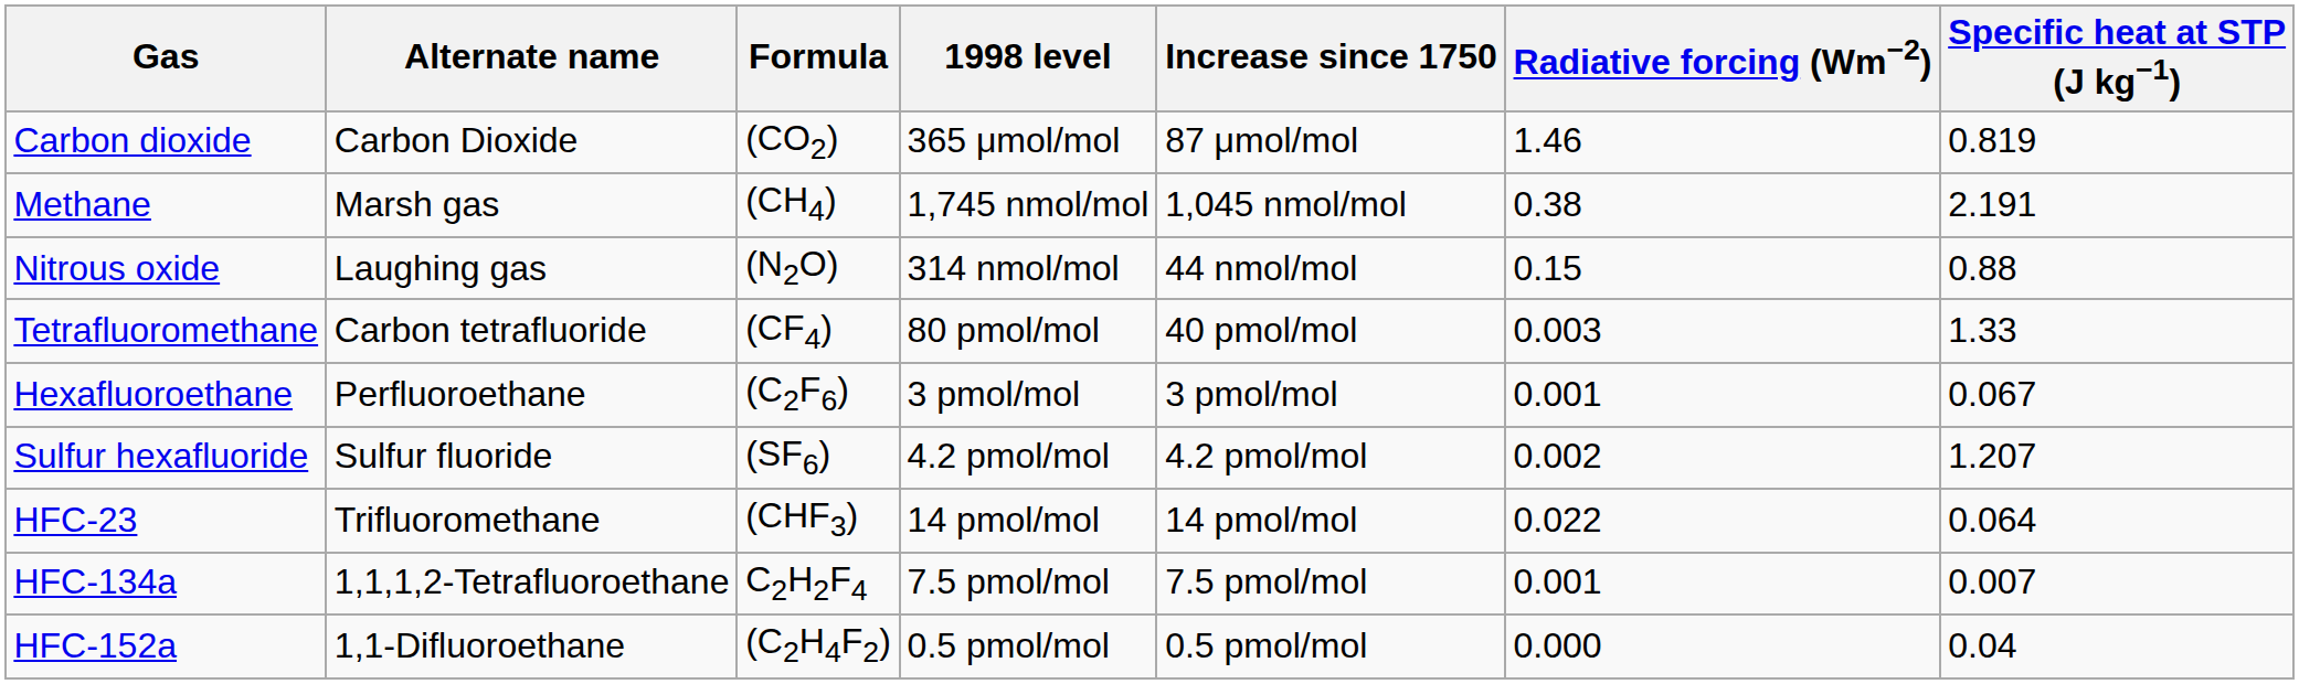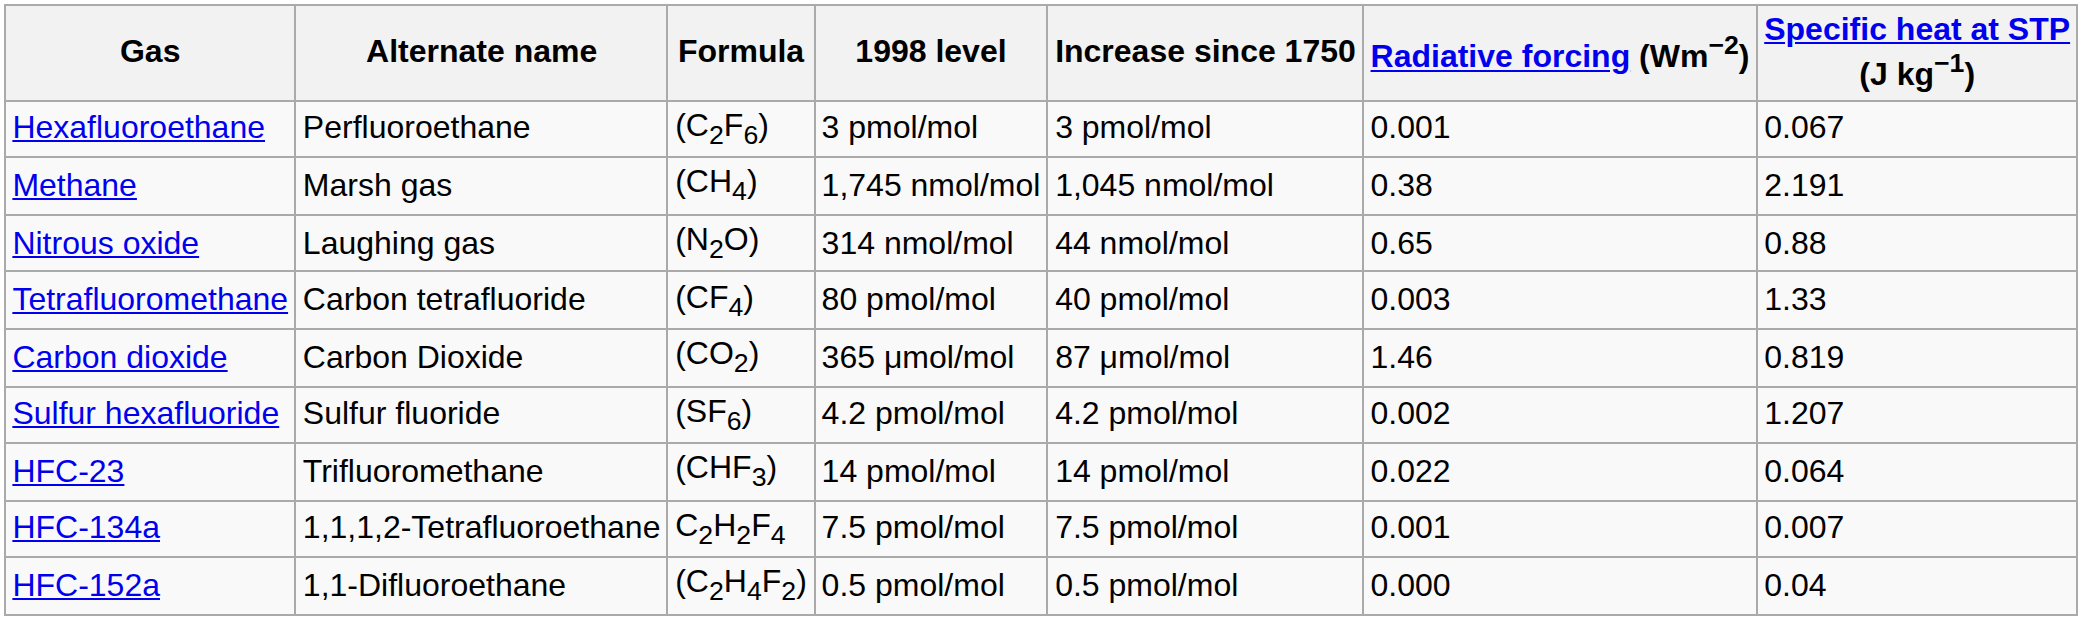 <table class="wikitable">
 <tr>
 <th>Gas</th>
 <th>Alternate name</th>
 <th>Formula</th>
 <th>1998 level</th>
 <th>Increase since 1750</th>
 <th><a href='#'>Radiative forcing</a> (Wm<sup>−2</sup>)</th>
 <th><a href='#'>Specific heat at STP</a><br>(J kg<sup>−1</sup>)</th>
 </tr>
 <tr>
-<td><a href='#'>Carbon dioxide</a></td>
-<td>Carbon Dioxide</td>
-<td>(CO<sub>2</sub>)</td>
-<td>365 μmol/mol</td>
-<td>87 μmol/mol</td>
-<td>1.46</td>
-<td>0.819</td>
+<td><a href='#'>Hexafluoroethane</a></td>
+<td>Perfluoroethane</td>
+<td>(C<sub>2</sub>F<sub>6</sub>)</td>
+<td>3 pmol/mol</td>
+<td>3 pmol/mol</td>
+<td>0.001</td>
+<td>0.067</td>
 </tr>
 <tr>
 <td><a href='#'>Methane</a></td>
 <td>Marsh gas</td>
 <td>(CH<sub>4</sub>)</td>
 <td>1,745 nmol/mol</td>
 <td>1,045 nmol/mol</td>
 <td>0.38</td>
 <td>2.191</td>
 </tr>
 <tr>
 <td><a href='#'>Nitrous oxide</a></td>
 <td>Laughing gas</td>
 <td>(N<sub>2</sub>O)</td>
 <td>314 nmol/mol</td>
 <td>44 nmol/mol</td>
-<td>0.15</td>
+<td>0.65</td>
 <td>0.88</td>
 </tr>
 <tr>
 <td><a href='#'>Tetrafluoromethane</a></td>
 <td>Carbon tetrafluoride</td>
 <td>(CF<sub>4</sub>)</td>
 <td>80 pmol/mol</td>
 <td>40 pmol/mol</td>
 <td>0.003</td>
 <td>1.33</td>
 </tr>
 <tr>
-<td><a href='#'>Hexafluoroethane</a></td>
-<td>Perfluoroethane</td>
-<td>(C<sub>2</sub>F<sub>6</sub>)</td>
-<td>3 pmol/mol</td>
-<td>3 pmol/mol</td>
-<td>0.001</td>
-<td>0.067</td>
+<td><a href='#'>Carbon dioxide</a></td>
+<td>Carbon Dioxide</td>
+<td>(CO<sub>2</sub>)</td>
+<td>365 μmol/mol</td>
+<td>87 μmol/mol</td>
+<td>1.46</td>
+<td>0.819</td>
 </tr>
 <tr>
 <td><a href='#'>Sulfur hexafluoride</a></td>
 <td>Sulfur fluoride</td>
 <td>(SF<sub>6</sub>)</td>
 <td>4.2 pmol/mol</td>
 <td>4.2 pmol/mol</td>
 <td>0.002</td>
 <td>1.207</td>
 </tr>
 <tr>
 <td><a href='#'>HFC-23</a></td>
 <td>Trifluoromethane</td>
 <td>(CHF<sub>3</sub>)</td>
 <td>14 pmol/mol</td>
 <td>14 pmol/mol</td>
 <td>0.022</td>
 <td>0.064</td>
 </tr>
 <tr>
 <td><a href='#'>HFC-134a</a></td>
 <td>1,1,1,2-Tetrafluoroethane</td>
 <td>C<sub>2</sub>H<sub>2</sub>F<sub>4</sub></td>
 <td>7.5 pmol/mol</td>
 <td>7.5 pmol/mol</td>
 <td>0.001</td>
 <td>0.007</td>
 </tr>
 <tr>
 <td><a href='#'>HFC-152a</a></td>
 <td>1,1-Difluoroethane</td>
 <td>(C<sub>2</sub>H<sub>4</sub>F<sub>2</sub>)</td>
 <td>0.5 pmol/mol</td>
 <td>0.5 pmol/mol</td>
 <td>0.000</td>
 <td>0.04</td>
 </tr>
 </table>
